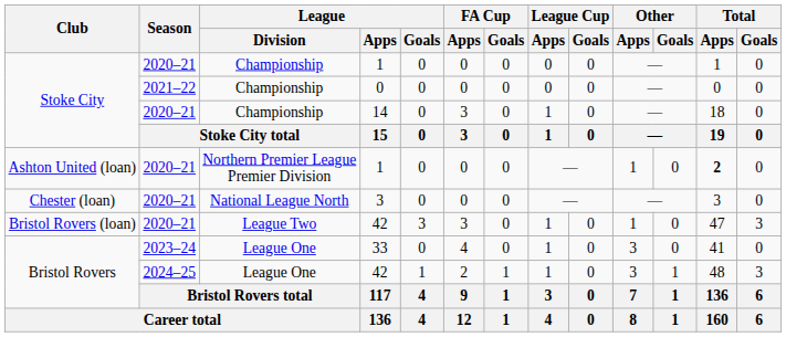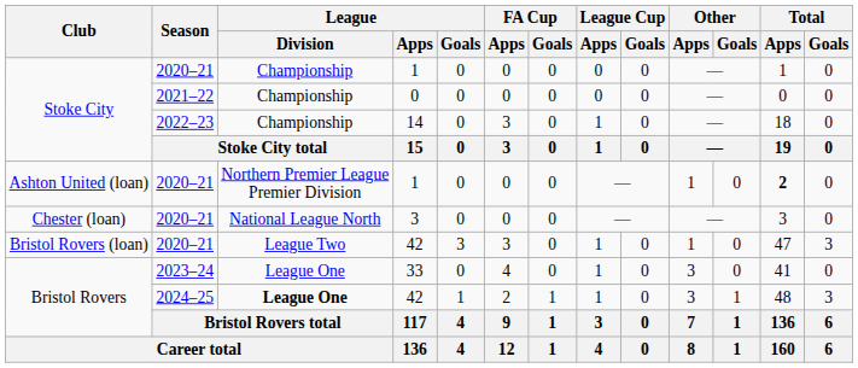 <table class="wikitable" style="text-align: center;">
 <tr>
 <th rowspan="2">Club</th>
 <th rowspan="2">Season</th>
 <th colspan="3">League</th>
 <th colspan="2">FA Cup</th>
 <th colspan="2">League Cup</th>
 <th colspan="2">Other</th>
 <th colspan="2">Total</th>
 </tr>
 <tr>
 <th>Division</th>
 <th>Apps</th>
 <th>Goals</th>
 <th>Apps</th>
 <th>Goals</th>
 <th>Apps</th>
 <th>Goals</th>
 <th>Apps</th>
 <th>Goals</th>
 <th>Apps</th>
 <th>Goals</th>
 </tr>
 <tr>
 <td rowspan=4><a href='#'>Stoke City</a></td>
 <td><a href='#'>2020–21</a></td>
 <td><a href='#'>Championship</a></td>
 <td>1</td>
 <td>0</td>
 <td>0</td>
 <td>0</td>
 <td>0</td>
 <td>0</td>
 <td colspan=2>—</td>
 <td>1</td>
 <td>0</td>
 </tr>
 <tr>
 <td><a href='#'>2021–22</a></td>
 <td>Championship</td>
 <td>0</td>
 <td>0</td>
 <td>0</td>
 <td>0</td>
 <td>0</td>
 <td>0</td>
 <td colspan=2>—</td>
 <td>0</td>
 <td>0</td>
 </tr>
 <tr>
-<td><a href='#'>2020–21</a></td>
+<td><a href='#'>2022–23</a></td>
 <td>Championship</td>
 <td>14</td>
 <td>0</td>
 <td>3</td>
 <td>0</td>
 <td>1</td>
 <td>0</td>
 <td colspan=2>—</td>
 <td>18</td>
 <td>0</td>
 </tr>
 <tr>
 <th colspan="2">Stoke City total</th>
 <th>15</th>
 <th>0</th>
 <th>3</th>
 <th>0</th>
 <th>1</th>
 <th>0</th>
 <th colspan=2>—</th>
 <th>19</th>
 <th>0</th>
 </tr>
 <tr>
 <td><a href='#'>Ashton United</a> (loan)</td>
 <td><a href='#'>2020–21</a></td>
 <td><a href='#'>Northern Premier League</a><br>Premier Division</td>
 <td>1</td>
 <td>0</td>
 <td>0</td>
 <td>0</td>
 <td colspan=2>—</td>
 <td>1</td>
 <td>0</td>
 <td><strong>2</strong></td>
 <td>0</td>
 </tr>
 <tr>
 <td><a href='#'>Chester</a> (loan)</td>
 <td><a href='#'>2020–21</a></td>
 <td><a href='#'>National League North</a></td>
 <td>3</td>
 <td>0</td>
 <td>0</td>
 <td>0</td>
 <td colspan=2>—</td>
 <td colspan=2>—</td>
 <td>3</td>
 <td>0</td>
 </tr>
 <tr>
 <td><a href='#'>Bristol Rovers</a> (loan)</td>
 <td><a href='#'>2020–21</a></td>
 <td><a href='#'>League Two</a></td>
 <td>42</td>
 <td>3</td>
 <td>3</td>
 <td>0</td>
 <td>1</td>
 <td>0</td>
 <td>1</td>
 <td>0</td>
 <td>47</td>
 <td>3</td>
 </tr>
 <tr>
 <td rowspan=3>Bristol Rovers</td>
 <td><a href='#'>2023–24</a></td>
 <td><a href='#'>League One</a></td>
 <td>33</td>
 <td>0</td>
 <td>4</td>
 <td>0</td>
 <td>1</td>
 <td>0</td>
 <td>3</td>
 <td>0</td>
 <td>41</td>
 <td>0</td>
 </tr>
 <tr>
 <td><a href='#'>2024–25</a></td>
-<td>League One</td>
+<td><strong>League One</strong></td>
 <td>42</td>
 <td>1</td>
 <td>2</td>
 <td>1</td>
 <td>1</td>
 <td>0</td>
 <td>3</td>
 <td>1</td>
 <td>48</td>
 <td>3</td>
 </tr>
 <tr>
 <th colspan="2">Bristol Rovers total</th>
 <th>117</th>
 <th>4</th>
 <th>9</th>
 <th>1</th>
 <th>3</th>
 <th>0</th>
 <th>7</th>
 <th>1</th>
 <th>136</th>
 <th>6</th>
 </tr>
 <tr>
 <th colspan="3">Career total</th>
 <th>136</th>
 <th>4</th>
 <th>12</th>
 <th>1</th>
 <th>4</th>
 <th>0</th>
 <th>8</th>
 <th>1</th>
 <th>160</th>
 <th>6</th>
 </tr>
 </table>
